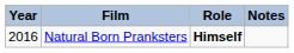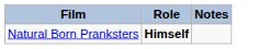 <table class="wikitable">
 <tr>
-<th style="background:#B0C4DE;">Year</th>
 <th style="background:#B0C4DE;">Film</th>
 <th style="background:#B0C4DE;">Role</th>
 <th style="background:#B0C4DE;">Notes</th>
 </tr>
 <tr>
-<td align="center">2016</td>
 <td><a href='#'>Natural Born Pranksters</a></td>
 <td><strong>Himself</strong></td>
 <td></td>
 </tr>
 </table>
